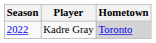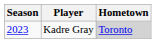 <table class="wikitable">
 <tr>
 <th>Season</th>
 <th>Player</th>
 <th>Hometown</th>
 </tr>
 <tr>
-<td><a href='#'>2022</a></td>
+<td><a href='#'>2023</a></td>
 <td>Kadre Gray</td>
 <td style="background: lightgrey;"><a href='#'>Toronto</a></td>
 </tr>
 </table>
